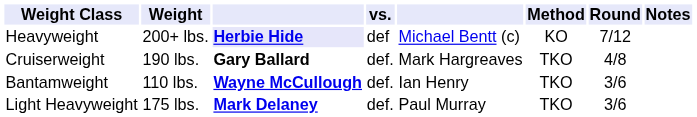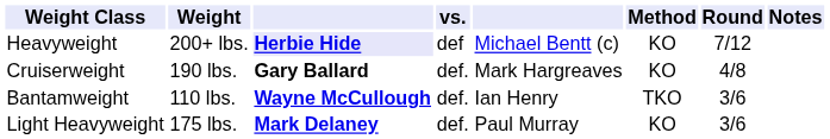 <table class="toccolours" style="font-size: 85%;">
 <tr>
 <th style="background:#e6e8fa; color:#000; text-align:center;">Weight Class</th>
 <th style="background:#e6e8fa; color:#000; text-align:center;">Weight</th>
 <th style="background:#e6e8fa; color:#000; text-align:center;"></th>
 <th style="background:#e6e8fa; color:#000; text-align:center;">vs.</th>
 <th style="background:#e6e8fa; color:#000; text-align:center;"></th>
 <th style="background:#e6e8fa; color:#000; text-align:center;">Method</th>
 <th style="background:#e6e8fa; color:#000; text-align:center;">Round</th>
 <th style="background:#e6e8fa; color:#000; text-align:center;">Notes</th>
 </tr>
 <tr>
 <td>Heavyweight</td>
 <td>200+ lbs.</td>
 <td style="background: lavender;"><strong><a href='#'>Herbie Hide</a></strong></td>
 <td>def</td>
 <td><a href='#'>Michael Bentt</a> (c)</td>
 <td align=center>KO</td>
 <td align=center>7/12</td>
 <td></td>
 </tr>
 <tr>
 <td>Cruiserweight</td>
 <td>190 lbs.</td>
 <td><strong>Gary Ballard</strong></td>
 <td>def.</td>
 <td>Mark Hargreaves</td>
-<td align=center>TKO</td>
+<td align=center>KO</td>
 <td align=center>4/8</td>
 </tr>
 <tr>
 <td>Bantamweight</td>
 <td>110 lbs.</td>
 <td><strong><a href='#'>Wayne McCullough</a></strong></td>
 <td>def.</td>
 <td>Ian Henry</td>
 <td align=center>TKO</td>
 <td align=center>3/6</td>
 </tr>
 <tr>
 <td>Light Heavyweight</td>
 <td>175 lbs.</td>
 <td><strong><a href='#'>Mark Delaney</a></strong></td>
 <td>def.</td>
 <td>Paul Murray</td>
-<td align=center>TKO</td>
+<td align=center>KO</td>
 <td align=center>3/6</td>
 </tr>
 </table>
